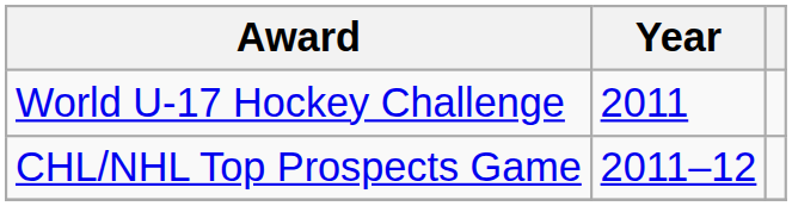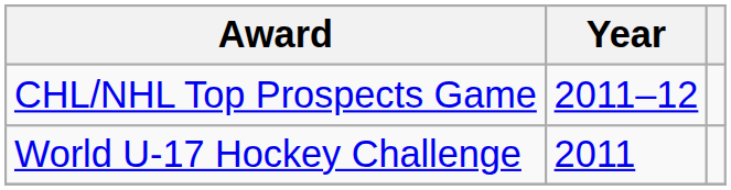 <table class="wikitable">
 <tr>
 <th>Award</th>
 <th>Year</th>
 <th></th>
 </tr>
 <tr>
+<td><a href='#'>CHL/NHL Top Prospects Game</a></td>
+<td><a href='#'>2011–12</a></td>
+<td></td>
+</tr>
+<tr>
 <td><a href='#'>World U-17 Hockey Challenge</a></td>
 <td><a href='#'>2011</a></td>
 <td></td>
 </tr>
 <tr>
-<td><a href='#'>CHL/NHL Top Prospects Game</a></td>
-<td><a href='#'>2011–12</a></td>
-<td></td>
-</tr>
-<tr>
 </tr>
 </table>
